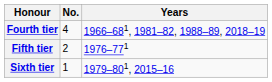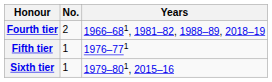 <table class="wikitable plainrowheaders">
 <tr>
 <th scope=col>Honour</th>
 <th scope=col>No.</th>
 <th scope=col>Years</th>
 </tr>
 <tr>
 <th scope=row><a href='#'>Fourth tier</a></th>
-<td>4</td>
+<td>2</td>
 <td><a href='#'>1966–68</a><sup>1</sup>, <a href='#'>1981–82</a>, <a href='#'>1988–89</a>, <a href='#'>2018–19</a></td>
 </tr>
 <tr>
 <th scope=row><a href='#'>Fifth tier</a></th>
-<td>2</td>
+<td>1</td>
 <td><a href='#'>1976–77</a><sup>1</sup></td>
 </tr>
 <tr>
 <th scope=row><a href='#'>Sixth tier</a></th>
 <td>1</td>
 <td><a href='#'>1979–80</a><sup>1</sup>, <a href='#'>2015–16</a></td>
 </tr>
 </table>
